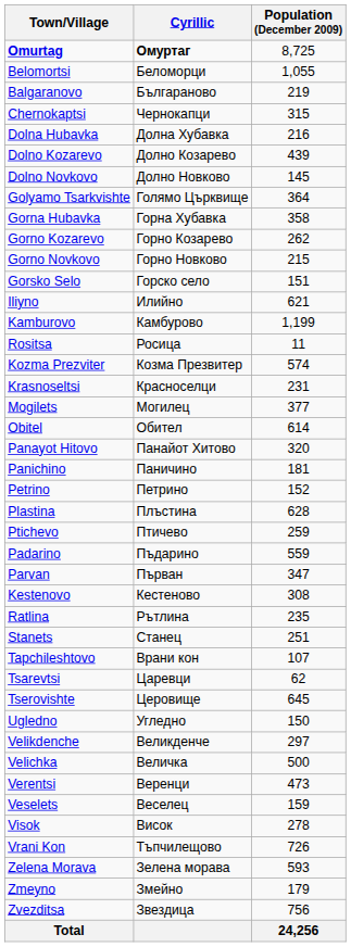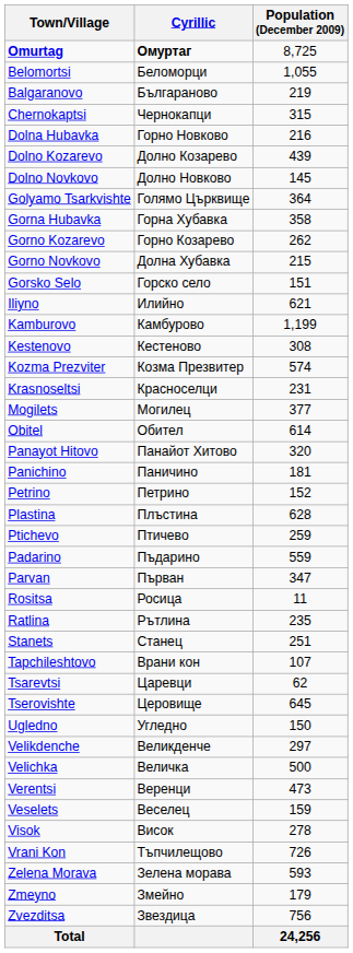 <table class="wikitable sortable">
 <tr>
 <th>Town/Village</th>
 <th><a href='#'>Cyrillic</a></th>
 <th>Population<br><small>(December 2009)</small></th>
 </tr>
 <tr>
 <td><strong><a href='#'>Omurtag</a></strong></td>
 <td><strong>Омуртаг</strong></td>
 <td align="center">8,725</td>
 </tr>
 <tr>
 <td><a href='#'>Belomortsi</a></td>
 <td>Беломорци</td>
 <td align="center">1,055</td>
 </tr>
 <tr>
 <td><a href='#'>Balgaranovo</a></td>
 <td>Българаново</td>
 <td align="center">219</td>
 </tr>
 <tr>
 <td><a href='#'>Chernokaptsi</a></td>
 <td>Чернокапци</td>
 <td align="center">315</td>
 </tr>
 <tr>
 <td><a href='#'>Dolna Hubavka</a></td>
-<td>Долна Хубавка</td>
+<td>Горно Новково</td>
 <td align="center">216</td>
 </tr>
 <tr>
 <td><a href='#'>Dolno Kozarevo</a></td>
 <td>Долно Козарево</td>
 <td align="center">439</td>
 </tr>
 <tr>
 <td><a href='#'>Dolno Novkovo</a></td>
 <td>Долно Новково</td>
 <td align="center">145</td>
 </tr>
 <tr>
 <td><a href='#'>Golyamo Tsarkvishte</a></td>
 <td>Голямо Църквище</td>
 <td align="center">364</td>
 </tr>
 <tr>
 <td><a href='#'>Gorna Hubavka</a></td>
 <td>Горна Хубавка</td>
 <td align="center">358</td>
 </tr>
 <tr>
 <td><a href='#'>Gorno Kozarevo</a></td>
 <td>Горно Козарево</td>
 <td align="center">262</td>
 </tr>
 <tr>
 <td><a href='#'>Gorno Novkovo</a></td>
-<td>Горно Новково</td>
+<td>Долна Хубавка</td>
 <td align="center">215</td>
 </tr>
 <tr>
 <td><a href='#'>Gorsko Selo</a></td>
 <td>Горско село</td>
 <td align="center">151</td>
 </tr>
 <tr>
 <td><a href='#'>Iliyno</a></td>
 <td>Илийно</td>
 <td align="center">621</td>
 </tr>
 <tr>
 <td><a href='#'>Kamburovo</a></td>
 <td>Камбурово</td>
 <td align="center">1,199</td>
 </tr>
 <tr>
-<td><a href='#'>Rositsa</a></td>
-<td>Росица</td>
-<td align="center">11</td>
+<td><a href='#'>Kestenovo</a></td>
+<td>Кестеново</td>
+<td align="center">308</td>
 </tr>
 <tr>
 <td><a href='#'>Kozma Prezviter</a></td>
 <td>Козма Презвитер</td>
 <td align="center">574</td>
 </tr>
 <tr>
 <td><a href='#'>Krasnoseltsi</a></td>
 <td>Красноселци</td>
 <td align="center">231</td>
 </tr>
 <tr>
 <td><a href='#'>Mogilets</a></td>
 <td>Могилец</td>
 <td align="center">377</td>
 </tr>
 <tr>
 <td><a href='#'>Obitel</a></td>
 <td>Обител</td>
 <td align="center">614</td>
 </tr>
 <tr>
 <td><a href='#'>Panayot Hitovo</a></td>
 <td>Панайот Хитово</td>
 <td align="center">320</td>
 </tr>
 <tr>
 <td><a href='#'>Panichino</a></td>
 <td>Паничино</td>
 <td align="center">181</td>
 </tr>
 <tr>
 <td><a href='#'>Petrino</a></td>
 <td>Петрино</td>
 <td align="center">152</td>
 </tr>
 <tr>
 <td><a href='#'>Plastina</a></td>
 <td>Плъстина</td>
 <td align="center">628</td>
 </tr>
 <tr>
 <td><a href='#'>Ptichevo</a></td>
 <td>Птичево</td>
 <td align="center">259</td>
 </tr>
 <tr>
 <td><a href='#'>Padarino</a></td>
 <td>Пъдарино</td>
 <td align="center">559</td>
 </tr>
 <tr>
 <td><a href='#'>Parvan</a></td>
 <td>Първан</td>
 <td align="center">347</td>
 </tr>
 <tr>
-<td><a href='#'>Kestenovo</a></td>
-<td>Кестеново</td>
-<td align="center">308</td>
+<td><a href='#'>Rositsa</a></td>
+<td>Росица</td>
+<td align="center">11</td>
 </tr>
 <tr>
 <td><a href='#'>Ratlina</a></td>
 <td>Рътлина</td>
 <td align="center">235</td>
 </tr>
 <tr>
 <td><a href='#'>Stanets</a></td>
 <td>Станец</td>
 <td align="center">251</td>
 </tr>
 <tr>
 <td><a href='#'>Tapchileshtovo</a></td>
 <td>Врани кон</td>
 <td align="center">107</td>
 </tr>
 <tr>
 <td><a href='#'>Tsarevtsi</a></td>
 <td>Царевци</td>
 <td align="center">62</td>
 </tr>
 <tr>
 <td><a href='#'>Tserovishte</a></td>
 <td>Церовище</td>
 <td align="center">645</td>
 </tr>
 <tr>
 <td><a href='#'>Ugledno</a></td>
 <td>Угледно</td>
 <td align="center">150</td>
 </tr>
 <tr>
 <td><a href='#'>Velikdenche</a></td>
 <td>Великденче</td>
 <td align="center">297</td>
 </tr>
 <tr>
 <td><a href='#'>Velichka</a></td>
 <td>Величка</td>
 <td align="center">500</td>
 </tr>
 <tr>
 <td><a href='#'>Verentsi</a></td>
 <td>Веренци</td>
 <td align="center">473</td>
 </tr>
 <tr>
 <td><a href='#'>Veselets</a></td>
 <td>Веселец</td>
 <td align="center">159</td>
 </tr>
 <tr>
 <td><a href='#'>Visok</a></td>
 <td>Висок</td>
 <td align="center">278</td>
 </tr>
 <tr>
 <td><a href='#'>Vrani Kon</a></td>
 <td>Тъпчилещово</td>
 <td align="center">726</td>
 </tr>
 <tr>
 <td><a href='#'>Zelena Morava</a></td>
 <td>Зелена морава</td>
 <td align="center">593</td>
 </tr>
 <tr>
 <td><a href='#'>Zmeyno</a></td>
 <td>Змейно</td>
 <td align="center">179</td>
 </tr>
 <tr>
 <td><a href='#'>Zvezditsa</a></td>
 <td>Звездица</td>
 <td align="center">756</td>
 </tr>
 <tr>
 <th>Total</th>
 <th></th>
 <th align="center">24,256</th>
 </tr>
 </table>
